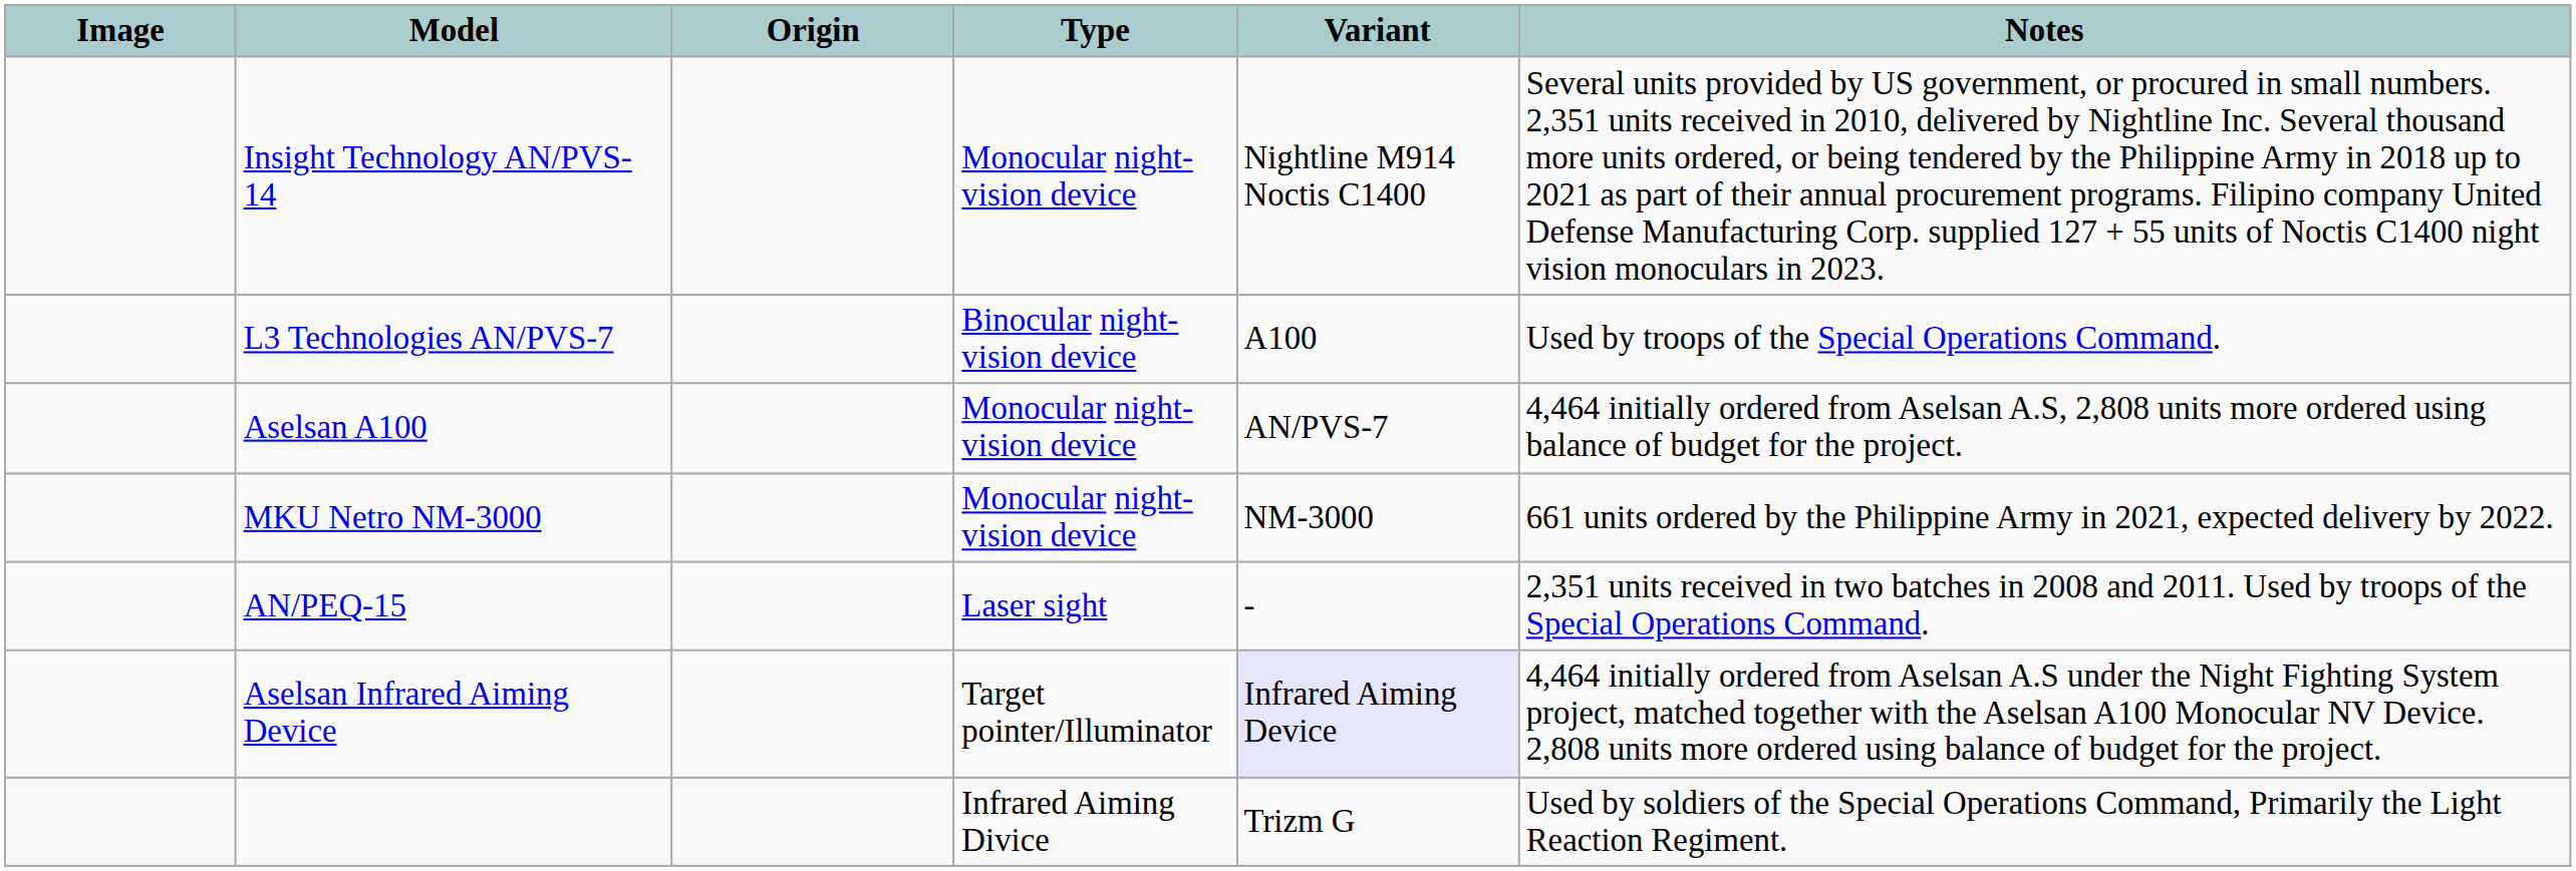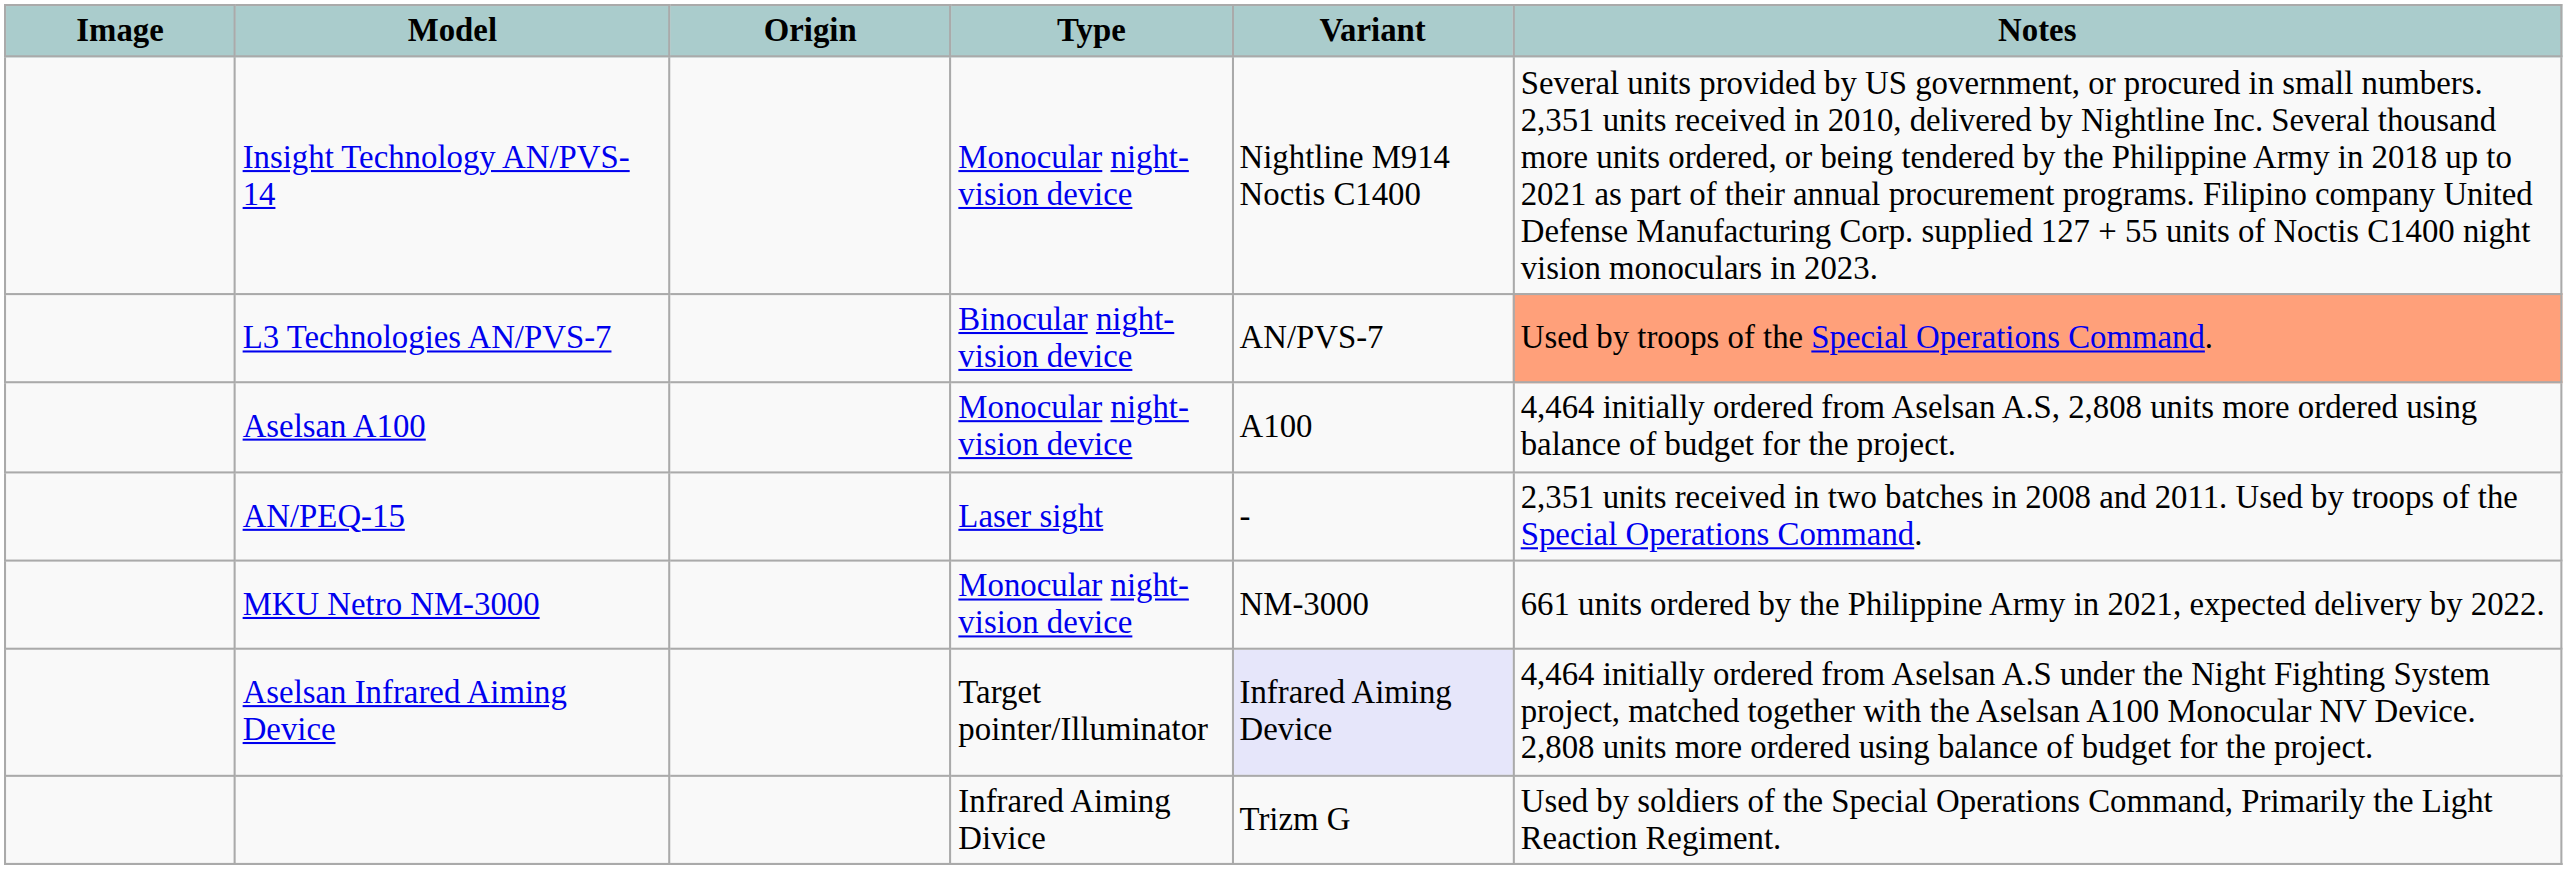 <table class="wikitable">
 <tr>
 <th style="text-align: center; background:#acc; width:9%;">Image</th>
 <th style="text-align: center; background:#acc; width:17%;">Model</th>
 <th style="text-align: center; background:#acc; width:11%;">Origin</th>
 <th style="text-align: center; background:#acc; width:11%;">Type</th>
 <th style="text-align: center; background:#acc; width:11%;">Variant</th>
 <th style="text-align: center; background:#acc; width:41%;">Notes</th>
 </tr>
 <tr>
 <td></td>
 <td><a href='#'>Insight Technology AN/PVS-14</a></td>
 <td></td>
 <td><a href='#'>Monocular</a> <a href='#'>night-vision device</a></td>
 <td>Nightline M914 <br> Noctis C1400</td>
 <td>Several units provided by US government, or procured in small numbers. 2,351 units received in 2010, delivered by Nightline Inc. Several thousand more units ordered, or being tendered by the Philippine Army in 2018 up to 2021 as part of their annual procurement programs. Filipino company United Defense Manufacturing Corp. supplied 127 + 55 units of Noctis C1400 night vision monoculars in 2023.</td>
 </tr>
 <tr>
 <td></td>
 <td><a href='#'>L3 Technologies AN/PVS-7</a></td>
 <td></td>
 <td><a href='#'>Binocular</a> <a href='#'>night-vision device</a></td>
-<td>A100</td>
-<td>Used by troops of the <a href='#'>Special Operations Command</a>.</td>
+<td>AN/PVS-7</td>
+<td style="background: lightsalmon;">Used by troops of the <a href='#'>Special Operations Command</a>.</td>
 </tr>
 <tr>
 <td></td>
 <td><a href='#'>Aselsan A100</a></td>
 <td></td>
 <td><a href='#'>Monocular</a> <a href='#'>night-vision device</a></td>
-<td>AN/PVS-7</td>
+<td>A100</td>
 <td>4,464 initially ordered from Aselsan A.S, 2,808 units more ordered using balance of budget for the project.</td>
+</tr>
+<tr>
+<td></td>
+<td><a href='#'>AN/PEQ-15</a></td>
+<td></td>
+<td><a href='#'>Laser sight</a></td>
+<td>-</td>
+<td>2,351 units received in two batches in 2008 and 2011. Used by troops of the <a href='#'>Special Operations Command</a>.</td>
 </tr>
 <tr>
 <td></td>
 <td><a href='#'>MKU Netro NM-3000</a></td>
 <td></td>
 <td><a href='#'>Monocular</a> <a href='#'>night-vision device</a></td>
 <td>NM-3000</td>
 <td>661 units ordered by the Philippine Army in 2021, expected delivery by 2022.</td>
-</tr>
-<tr>
-<td></td>
-<td><a href='#'>AN/PEQ-15</a></td>
-<td></td>
-<td><a href='#'>Laser sight</a></td>
-<td>-</td>
-<td>2,351 units received in two batches in 2008 and 2011. Used by troops of the <a href='#'>Special Operations Command</a>.</td>
 </tr>
 <tr>
 <td></td>
 <td><a href='#'>Aselsan Infrared Aiming Device</a></td>
 <td></td>
 <td>Target pointer/Illuminator</td>
 <td style="background: lavender;">Infrared Aiming Device</td>
 <td>4,464 initially ordered from Aselsan A.S under the Night Fighting System project, matched together with the Aselsan A100 Monocular NV Device. 2,808 units more ordered using balance of budget for the project.</td>
 </tr>
 <tr>
 <td></td>
 <td></td>
 <td></td>
 <td>Infrared Aiming Divice</td>
 <td>Trizm G</td>
 <td>Used by soldiers of the Special Operations Command, Primarily the Light Reaction Regiment.</td>
 </tr>
 <tr>
 </tr>
 </table>
